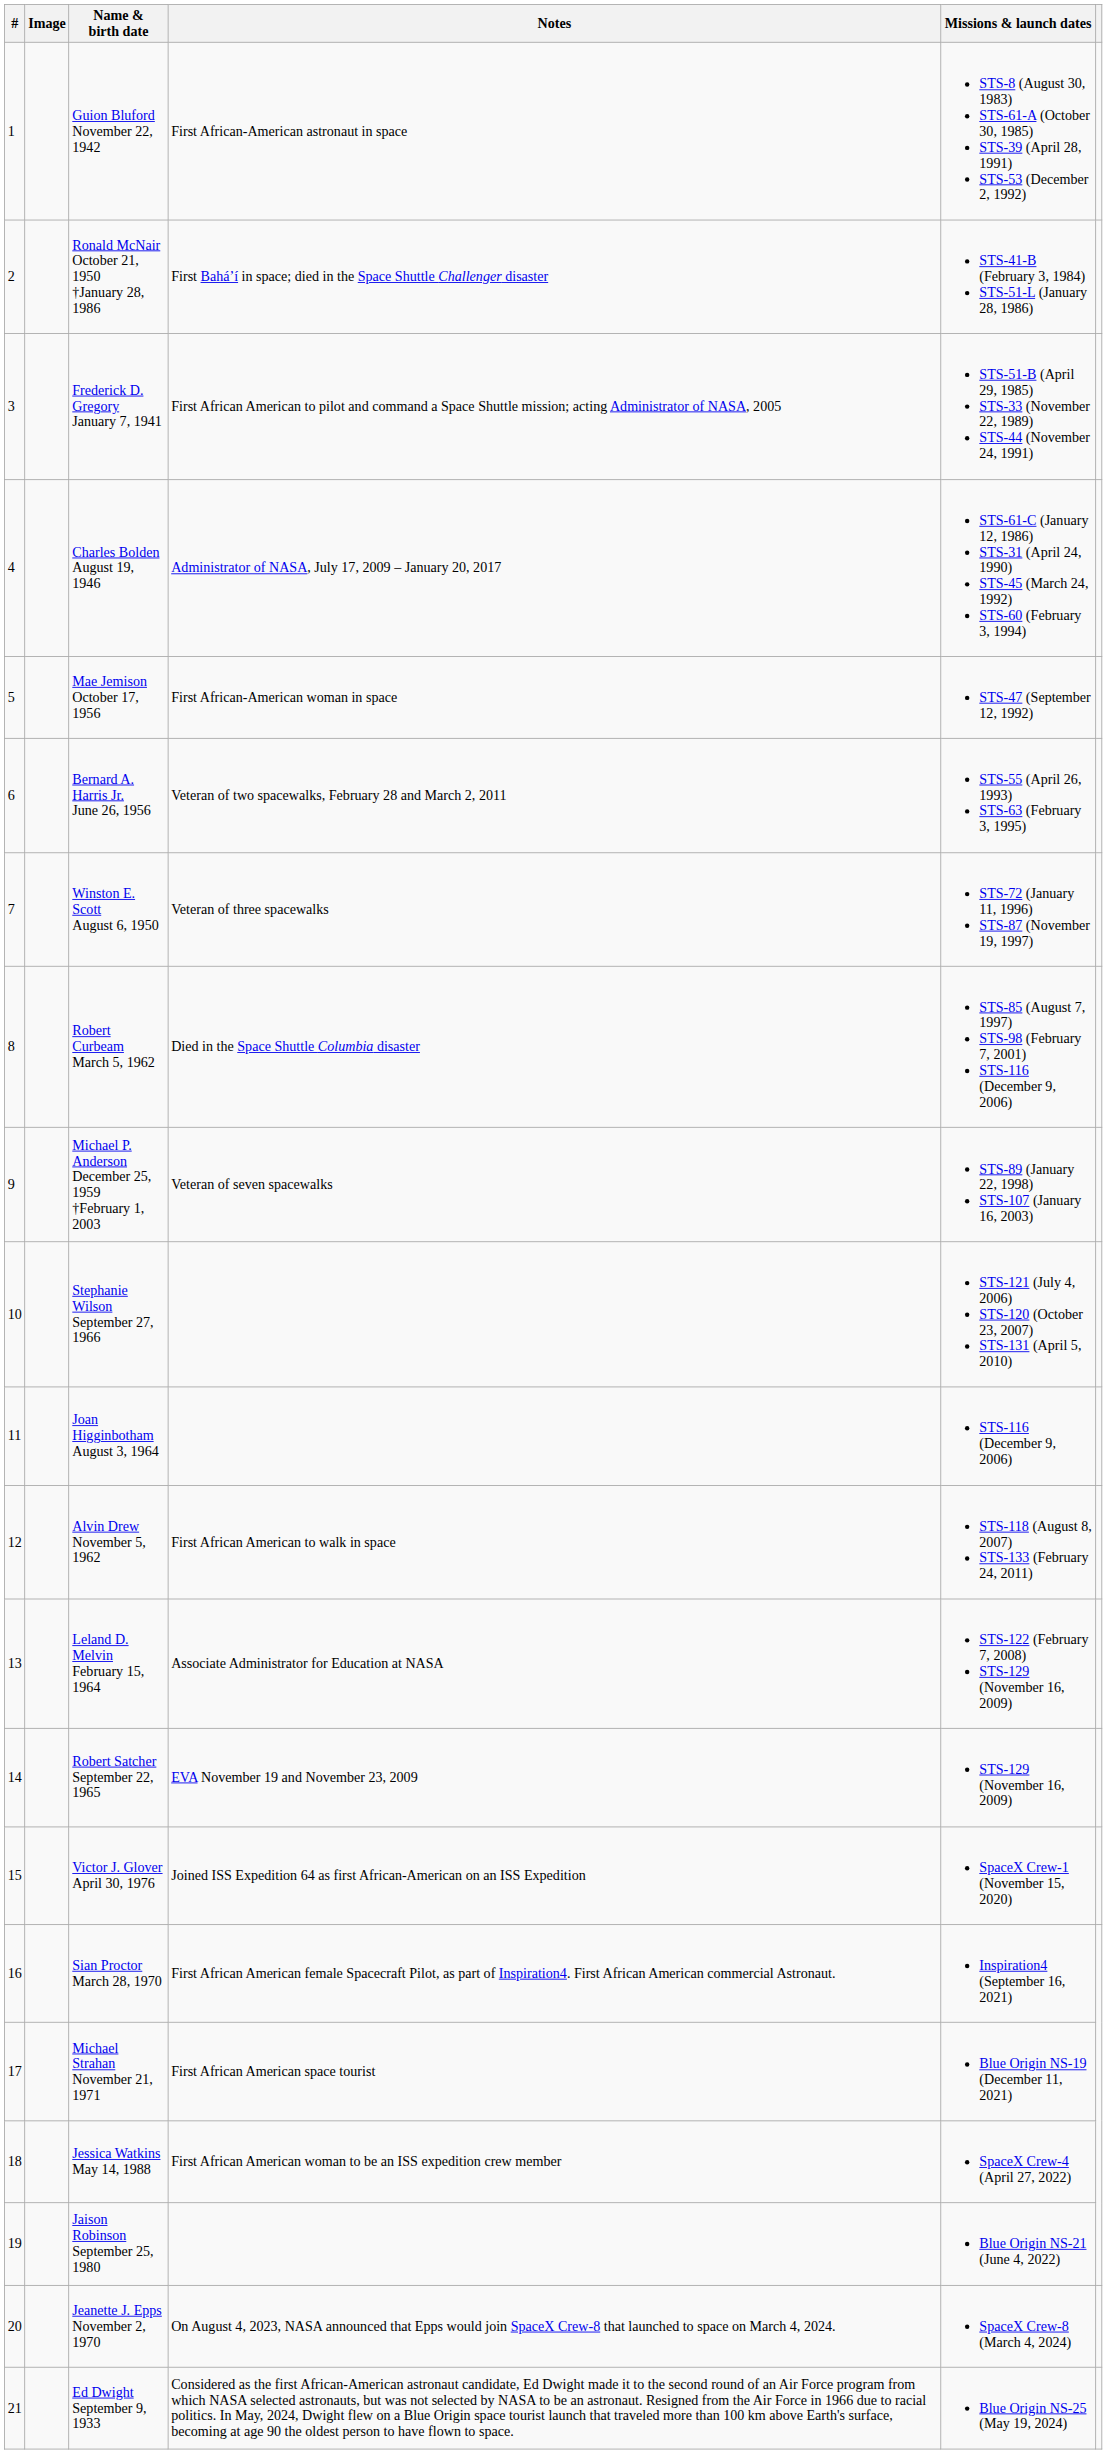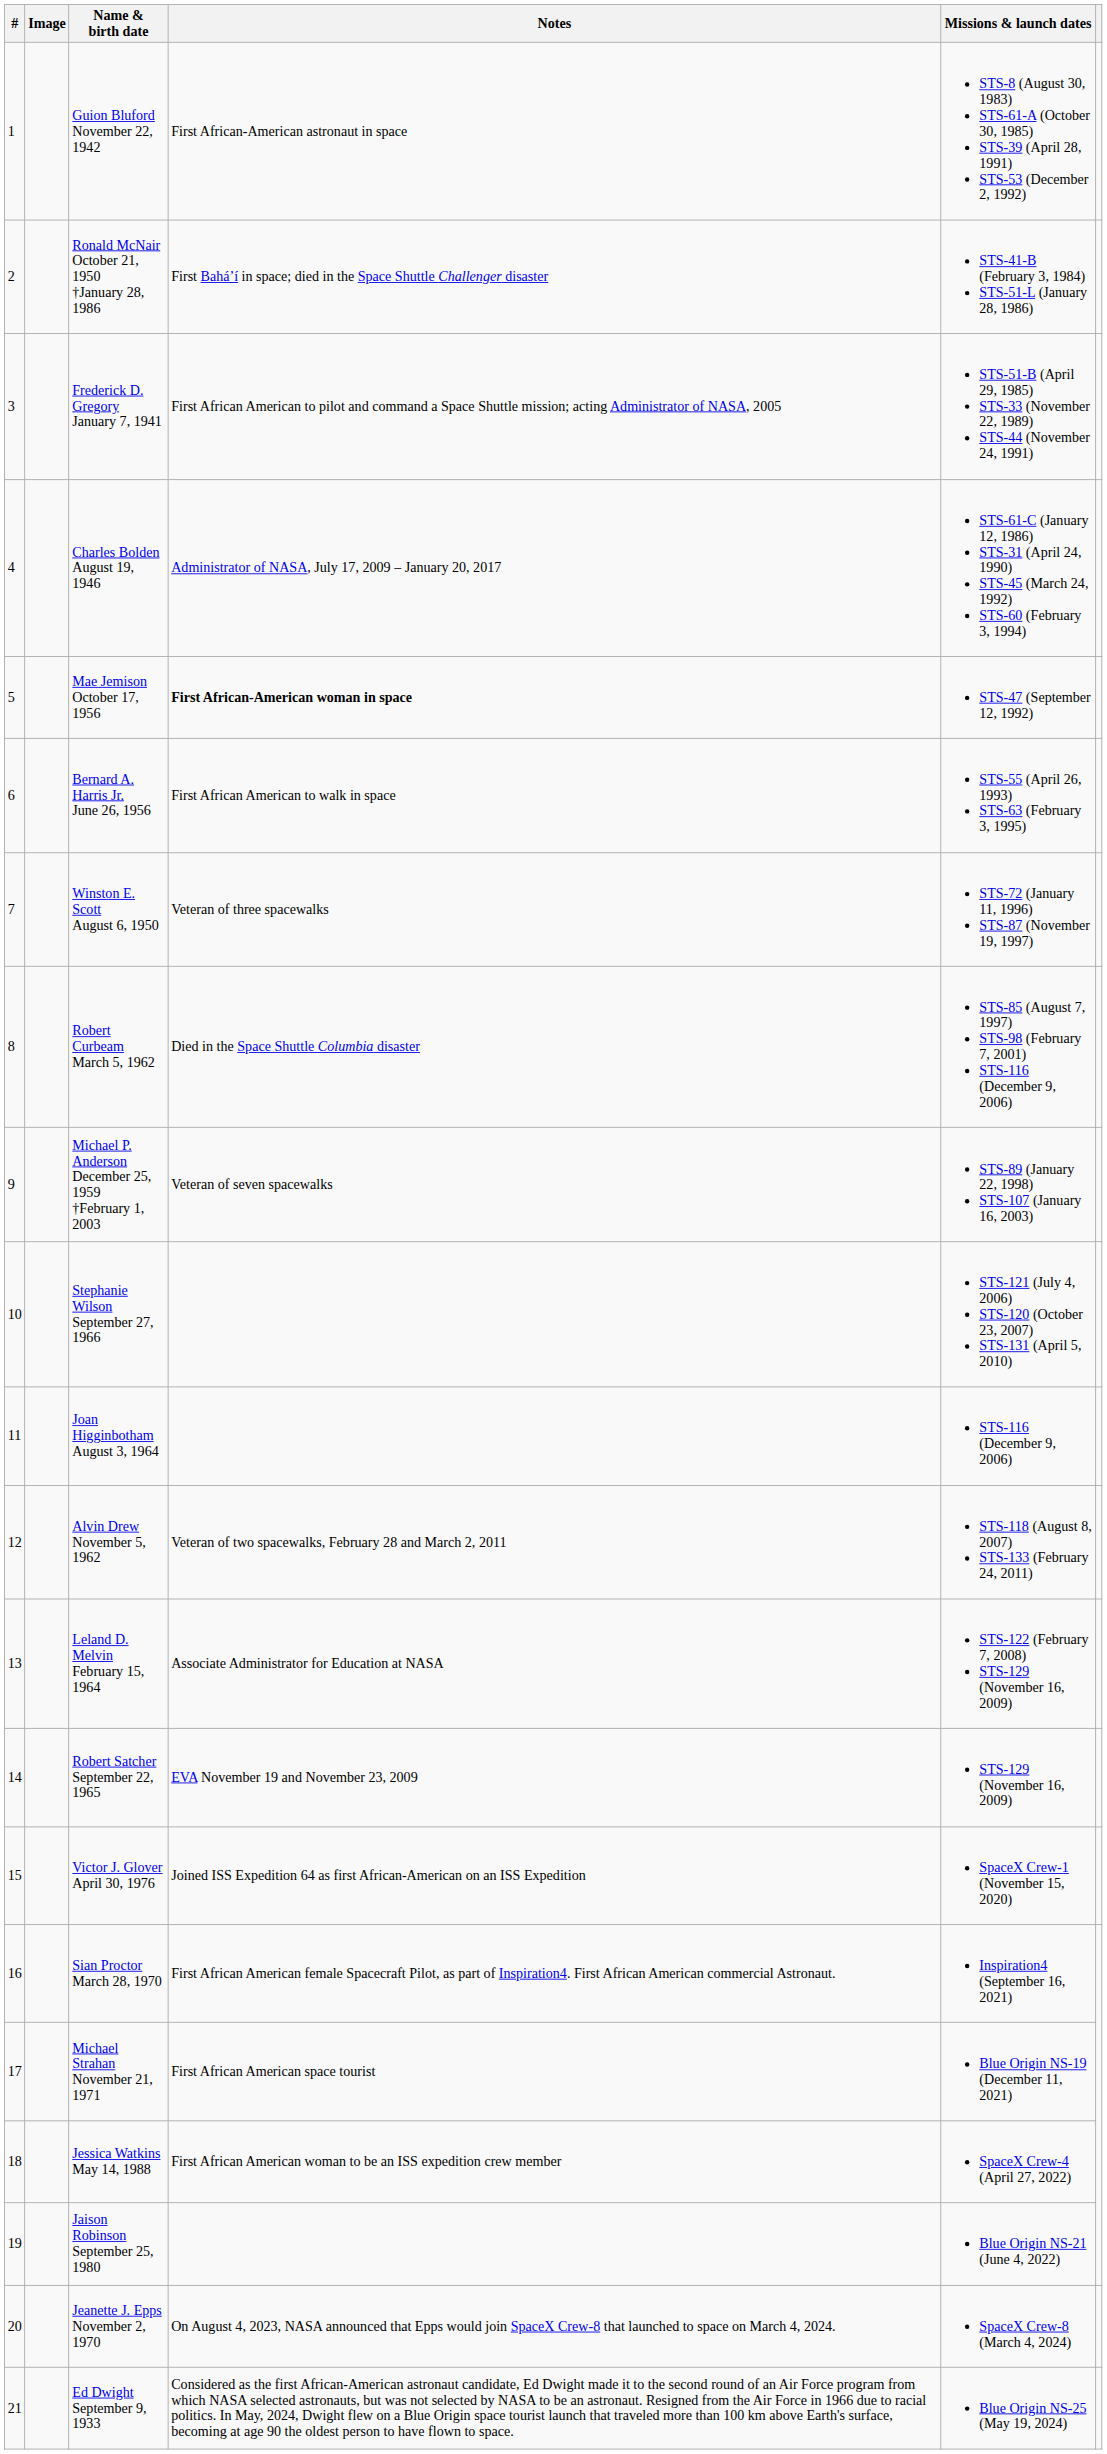 <table class="wikitable sticky-header">
 <tr>
 <th>#</th>
 <th>Image</th>
 <th>Name &<br>birth date</th>
 <th>Notes</th>
 <th>Missions & launch dates</th>
 <th></th>
 </tr>
 <tr>
 <td>1</td>
 <td></td>
 <td><a href='#'>Guion Bluford</a><br>November 22, 1942</td>
 <td>First African-American astronaut in space</td>
 <td><br><ul><li><a href='#'>STS-8</a> (August 30, 1983)</li><li><a href='#'>STS-61-A</a> (October 30, 1985)</li><li><a href='#'>STS-39</a> (April 28, 1991)</li><li><a href='#'>STS-53</a> (December 2, 1992)</li></ul></td>
 <td></td>
 </tr>
 <tr>
 <td>2</td>
 <td></td>
 <td><a href='#'>Ronald McNair</a><br>October 21, 1950<br>†January 28, 1986</td>
 <td>First <a href='#'>Baháʼí</a> in space; died in the <a href='#'>Space Shuttle <em>Challenger</em> disaster</a></td>
 <td><br><ul><li><a href='#'>STS-41-B</a> (February 3, 1984)</li><li><a href='#'>STS-51-L</a> (January 28, 1986)</li></ul></td>
 <td></td>
 </tr>
 <tr>
 <td>3</td>
 <td></td>
 <td><a href='#'>Frederick D. Gregory</a><br>January 7, 1941</td>
 <td>First African American to pilot and command a Space Shuttle mission; acting <a href='#'>Administrator of NASA</a>, 2005</td>
 <td><br><ul><li><a href='#'>STS-51-B</a> (April 29, 1985)</li><li><a href='#'>STS-33</a> (November 22, 1989)</li><li><a href='#'>STS-44</a> (November 24, 1991)</li></ul></td>
 <td></td>
 </tr>
 <tr>
 <td>4</td>
 <td></td>
 <td><a href='#'>Charles Bolden</a><br>August 19, 1946</td>
 <td><a href='#'>Administrator of NASA</a>, July 17, 2009 – January 20, 2017</td>
 <td><br><ul><li><a href='#'>STS-61-C</a> (January 12, 1986)</li><li><a href='#'>STS-31</a> (April 24, 1990)</li><li><a href='#'>STS-45</a> (March 24, 1992)</li><li><a href='#'>STS-60</a> (February 3, 1994)</li></ul></td>
 <td></td>
 </tr>
 <tr>
 <td>5</td>
 <td></td>
 <td><a href='#'>Mae Jemison</a><br>October 17, 1956</td>
-<td>First African-American woman in space</td>
+<td><strong>First African-American woman in space</strong></td>
 <td><br><ul><li><a href='#'>STS-47</a> (September 12, 1992)</li></ul></td>
 <td></td>
 </tr>
 <tr>
 <td>6</td>
 <td></td>
 <td><a href='#'>Bernard A. Harris Jr.</a><br>June 26, 1956</td>
-<td>Veteran of two spacewalks, February 28 and March 2, 2011</td>
+<td>First African American to walk in space</td>
 <td><br><ul><li><a href='#'>STS-55</a> (April 26, 1993)</li><li><a href='#'>STS-63</a> (February 3, 1995)</li></ul></td>
 <td></td>
 </tr>
 <tr>
 <td>7</td>
 <td></td>
 <td><a href='#'>Winston E. Scott</a><br>August 6, 1950</td>
 <td>Veteran of three spacewalks</td>
 <td><br><ul><li><a href='#'>STS-72</a> (January 11, 1996)</li><li><a href='#'>STS-87</a> (November 19, 1997)</li></ul></td>
 <td></td>
 </tr>
 <tr>
 <td>8</td>
 <td></td>
 <td><a href='#'>Robert Curbeam</a><br>March 5, 1962</td>
 <td>Died in the <a href='#'>Space Shuttle <em>Columbia</em> disaster</a></td>
 <td><br><ul><li><a href='#'>STS-85</a> (August 7, 1997)</li><li><a href='#'>STS-98</a> (February 7, 2001)</li><li><a href='#'>STS-116</a> (December 9, 2006)</li></ul></td>
 <td></td>
 </tr>
 <tr>
 <td>9</td>
 <td></td>
 <td><a href='#'>Michael P. Anderson</a><br>December 25, 1959<br>†February 1, 2003</td>
 <td>Veteran of seven spacewalks</td>
 <td><br><ul><li><a href='#'>STS-89</a> (January 22, 1998)</li><li><a href='#'>STS-107</a> (January 16, 2003)</li></ul></td>
 <td></td>
 </tr>
 <tr>
 <td>10</td>
 <td></td>
 <td><a href='#'>Stephanie Wilson</a><br>September 27, 1966</td>
 <td></td>
 <td><br><ul><li><a href='#'>STS-121</a> (July 4, 2006)</li><li><a href='#'>STS-120</a> (October 23, 2007)</li><li><a href='#'>STS-131</a> (April 5, 2010)</li></ul></td>
 <td></td>
 </tr>
 <tr>
 <td>11</td>
 <td></td>
 <td><a href='#'>Joan Higginbotham</a><br>August 3, 1964</td>
 <td></td>
 <td><br><ul><li><a href='#'>STS-116</a> (December 9, 2006)</li></ul></td>
 <td></td>
 </tr>
 <tr>
 <td>12</td>
 <td></td>
 <td><a href='#'>Alvin Drew</a><br>November 5, 1962</td>
-<td>First African American to walk in space</td>
+<td>Veteran of two spacewalks, February 28 and March 2, 2011</td>
 <td><br><ul><li><a href='#'>STS-118</a> (August 8, 2007)</li><li><a href='#'>STS-133</a> (February 24, 2011)</li></ul></td>
 <td></td>
 </tr>
 <tr>
 <td>13</td>
 <td></td>
 <td><a href='#'>Leland D. Melvin</a><br>February 15, 1964</td>
 <td>Associate Administrator for Education at NASA</td>
 <td><br><ul><li><a href='#'>STS-122</a> (February 7, 2008)</li><li><a href='#'>STS-129</a> (November 16, 2009)</li></ul></td>
 <td></td>
 </tr>
 <tr>
 <td>14</td>
 <td></td>
 <td><a href='#'>Robert Satcher</a><br>September 22, 1965</td>
 <td><a href='#'>EVA</a> November 19 and November 23, 2009</td>
 <td><br><ul><li><a href='#'>STS-129</a> (November 16, 2009)</li></ul></td>
 <td></td>
 </tr>
 <tr>
 <td>15</td>
 <td></td>
 <td><a href='#'>Victor J. Glover</a><br>April 30, 1976</td>
 <td>Joined ISS Expedition 64 as first African-American on an ISS Expedition</td>
 <td><br><ul><li><a href='#'>SpaceX Crew-1</a> (November 15, 2020)</li></ul></td>
 <td></td>
 </tr>
 <tr>
 <td>16</td>
 <td></td>
 <td><a href='#'>Sian Proctor</a><br>March 28, 1970</td>
 <td>First African American female Spacecraft Pilot, as part of <a href='#'>Inspiration4</a>. First African American commercial Astronaut.</td>
 <td><br><ul><li><a href='#'>Inspiration4</a> (September 16, 2021)</li></ul></td>
 </tr>
 <tr>
 <td>17</td>
 <td></td>
 <td><a href='#'>Michael Strahan</a><br>November 21, 1971</td>
 <td>First African American space tourist</td>
 <td><br><ul><li><a href='#'>Blue Origin NS-19</a> (December 11, 2021)</li></ul></td>
 </tr>
 <tr>
 <td>18</td>
 <td></td>
 <td><a href='#'>Jessica Watkins</a><br>May 14, 1988</td>
 <td>First African American woman to be an ISS expedition crew member</td>
 <td><br><ul><li><a href='#'>SpaceX Crew-4</a> (April 27, 2022)</li></ul></td>
 </tr>
 <tr>
 <td>19</td>
 <td></td>
 <td><a href='#'>Jaison Robinson</a><br>September 25, 1980</td>
 <td></td>
 <td><br><ul><li><a href='#'>Blue Origin NS-21</a> (June 4, 2022)</li></ul></td>
 </tr>
 <tr>
 <td>20</td>
 <td></td>
 <td><a href='#'>Jeanette J. Epps</a><br>November 2, 1970</td>
 <td>On August 4, 2023, NASA announced that Epps would join <a href='#'>SpaceX Crew-8</a> that launched to space on March 4, 2024.</td>
 <td><br><ul><li><a href='#'>SpaceX Crew-8</a> (March 4, 2024)</li></ul></td>
 <td></td>
 </tr>
 <tr>
 <td>21</td>
 <td></td>
 <td><a href='#'>Ed Dwight</a><br>September 9, 1933</td>
 <td>Considered as the first African-American astronaut candidate, Ed Dwight made it to the second round of an Air Force program from which NASA selected astronauts, but was not selected by NASA to be an astronaut. Resigned from the Air Force in 1966 due to racial politics. In May, 2024, Dwight flew on a Blue Origin space tourist launch that traveled more than 100 km above Earth's surface, becoming at age 90 the oldest person to have flown to space.</td>
 <td><br><ul><li><a href='#'>Blue Origin NS-25</a> (May 19, 2024)</li></ul></td>
 <td></td>
 </tr>
 </table>
